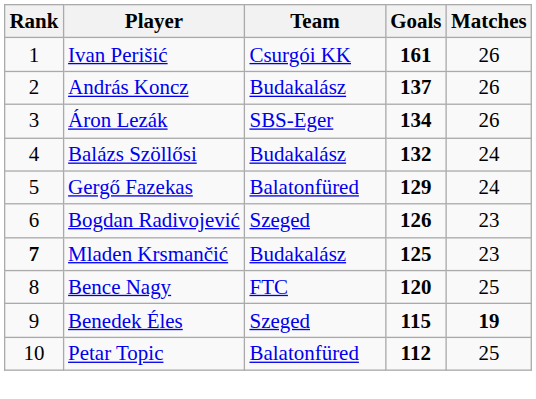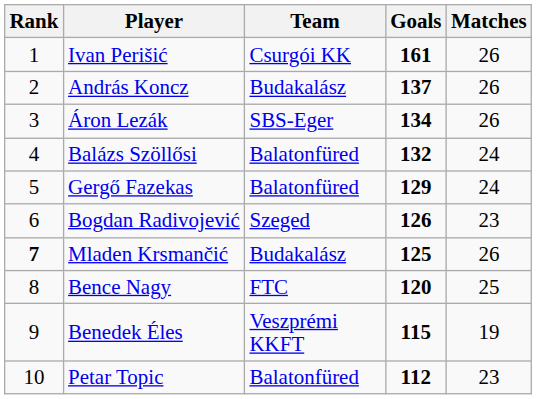 <table class="wikitable" style="text-align:center">
 <tr>
 <th>Rank</th>
 <th>Player</th>
 <th width="100">Team</th>
 <th>Goals</th>
 <th>Matches</th>
 </tr>
 <tr>
 <td rowspan="1">1</td>
 <td align="left"> <a href='#'>Ivan Perišić</a></td>
 <td align="left"><a href='#'>Csurgói KK</a></td>
 <td><strong>161</strong></td>
 <td>26</td>
 </tr>
 <tr>
 <td rowspan="1">2</td>
 <td align="left"> <a href='#'>András Koncz</a></td>
 <td align="left"><a href='#'>Budakalász</a></td>
 <td><strong>137</strong></td>
 <td>26</td>
 </tr>
 <tr>
 <td rowspan="1">3</td>
 <td align="left"> <a href='#'>Áron Lezák</a></td>
 <td align="left"><a href='#'>SBS-Eger</a></td>
 <td><strong>134</strong></td>
 <td>26</td>
 </tr>
 <tr>
 <td rowspan="1">4</td>
 <td align="left"> <a href='#'>Balázs Szöllősi</a></td>
-<td align="left"><a href='#'>Budakalász</a></td>
+<td align="left"><a href='#'>Balatonfüred</a></td>
 <td><strong>132</strong></td>
 <td>24</td>
 </tr>
 <tr>
 <td rowspan="1">5</td>
 <td align="left"> <a href='#'>Gergő Fazekas</a></td>
 <td align="left"><a href='#'>Balatonfüred</a></td>
 <td><strong>129</strong></td>
 <td>24</td>
 </tr>
 <tr>
 <td rowspan="1">6</td>
 <td align="left"> <a href='#'>Bogdan Radivojević</a></td>
 <td align="left"><a href='#'>Szeged</a></td>
 <td><strong>126</strong></td>
 <td>23</td>
 </tr>
 <tr>
 <td rowspan="1"><strong>7</strong></td>
 <td align="left"> <a href='#'>Mladen Krsmančić</a></td>
 <td align="left"><a href='#'>Budakalász</a></td>
 <td><strong>125</strong></td>
-<td>23</td>
+<td>26</td>
 </tr>
 <tr>
 <td rowspan="1">8</td>
 <td align="left"> <a href='#'>Bence Nagy</a></td>
 <td align="left"><a href='#'>FTC</a></td>
 <td><strong>120</strong></td>
 <td>25</td>
 </tr>
 <tr>
 <td rowspan="1">9</td>
 <td align="left"> <a href='#'>Benedek Éles</a></td>
-<td align="left"><a href='#'>Szeged</a></td>
+<td align="left"><a href='#'>Veszprémi KKFT</a></td>
 <td><strong>115</strong></td>
-<td><strong>19</strong></td>
+<td>19</td>
 </tr>
 <tr>
 <td rowspan="1">10</td>
 <td align="left"> <a href='#'>Petar Topic</a></td>
 <td align="left"><a href='#'>Balatonfüred</a></td>
 <td><strong>112</strong></td>
-<td>25</td>
+<td>23</td>
 </tr>
 </table>
